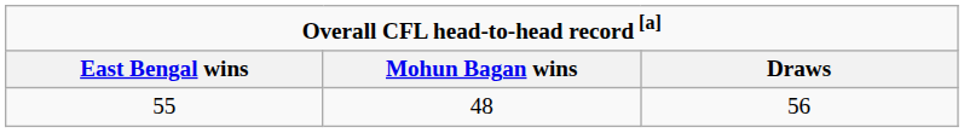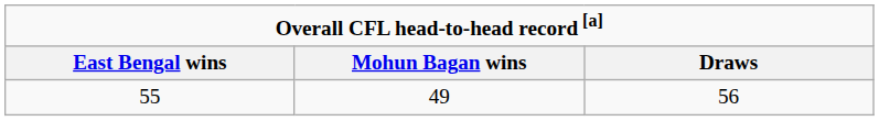 <table class="wikitable" style="font-size:90%; width:95%; text-align:center">
 <tr>
 <td Colspan="3"><strong>Overall CFL head-to-head record<sup> [a]</sup></strong></td>
 </tr>
 <tr>
 <th width="33%"><a href='#'>East Bengal</a>  wins</th>
 <th width="33%"><a href='#'>Mohun Bagan</a> wins</th>
 <th width="33%">Draws</th>
 </tr>
 <tr>
 <td>55</td>
-<td>48</td>
+<td>49</td>
 <td>56</td>
 </tr>
 </table>
